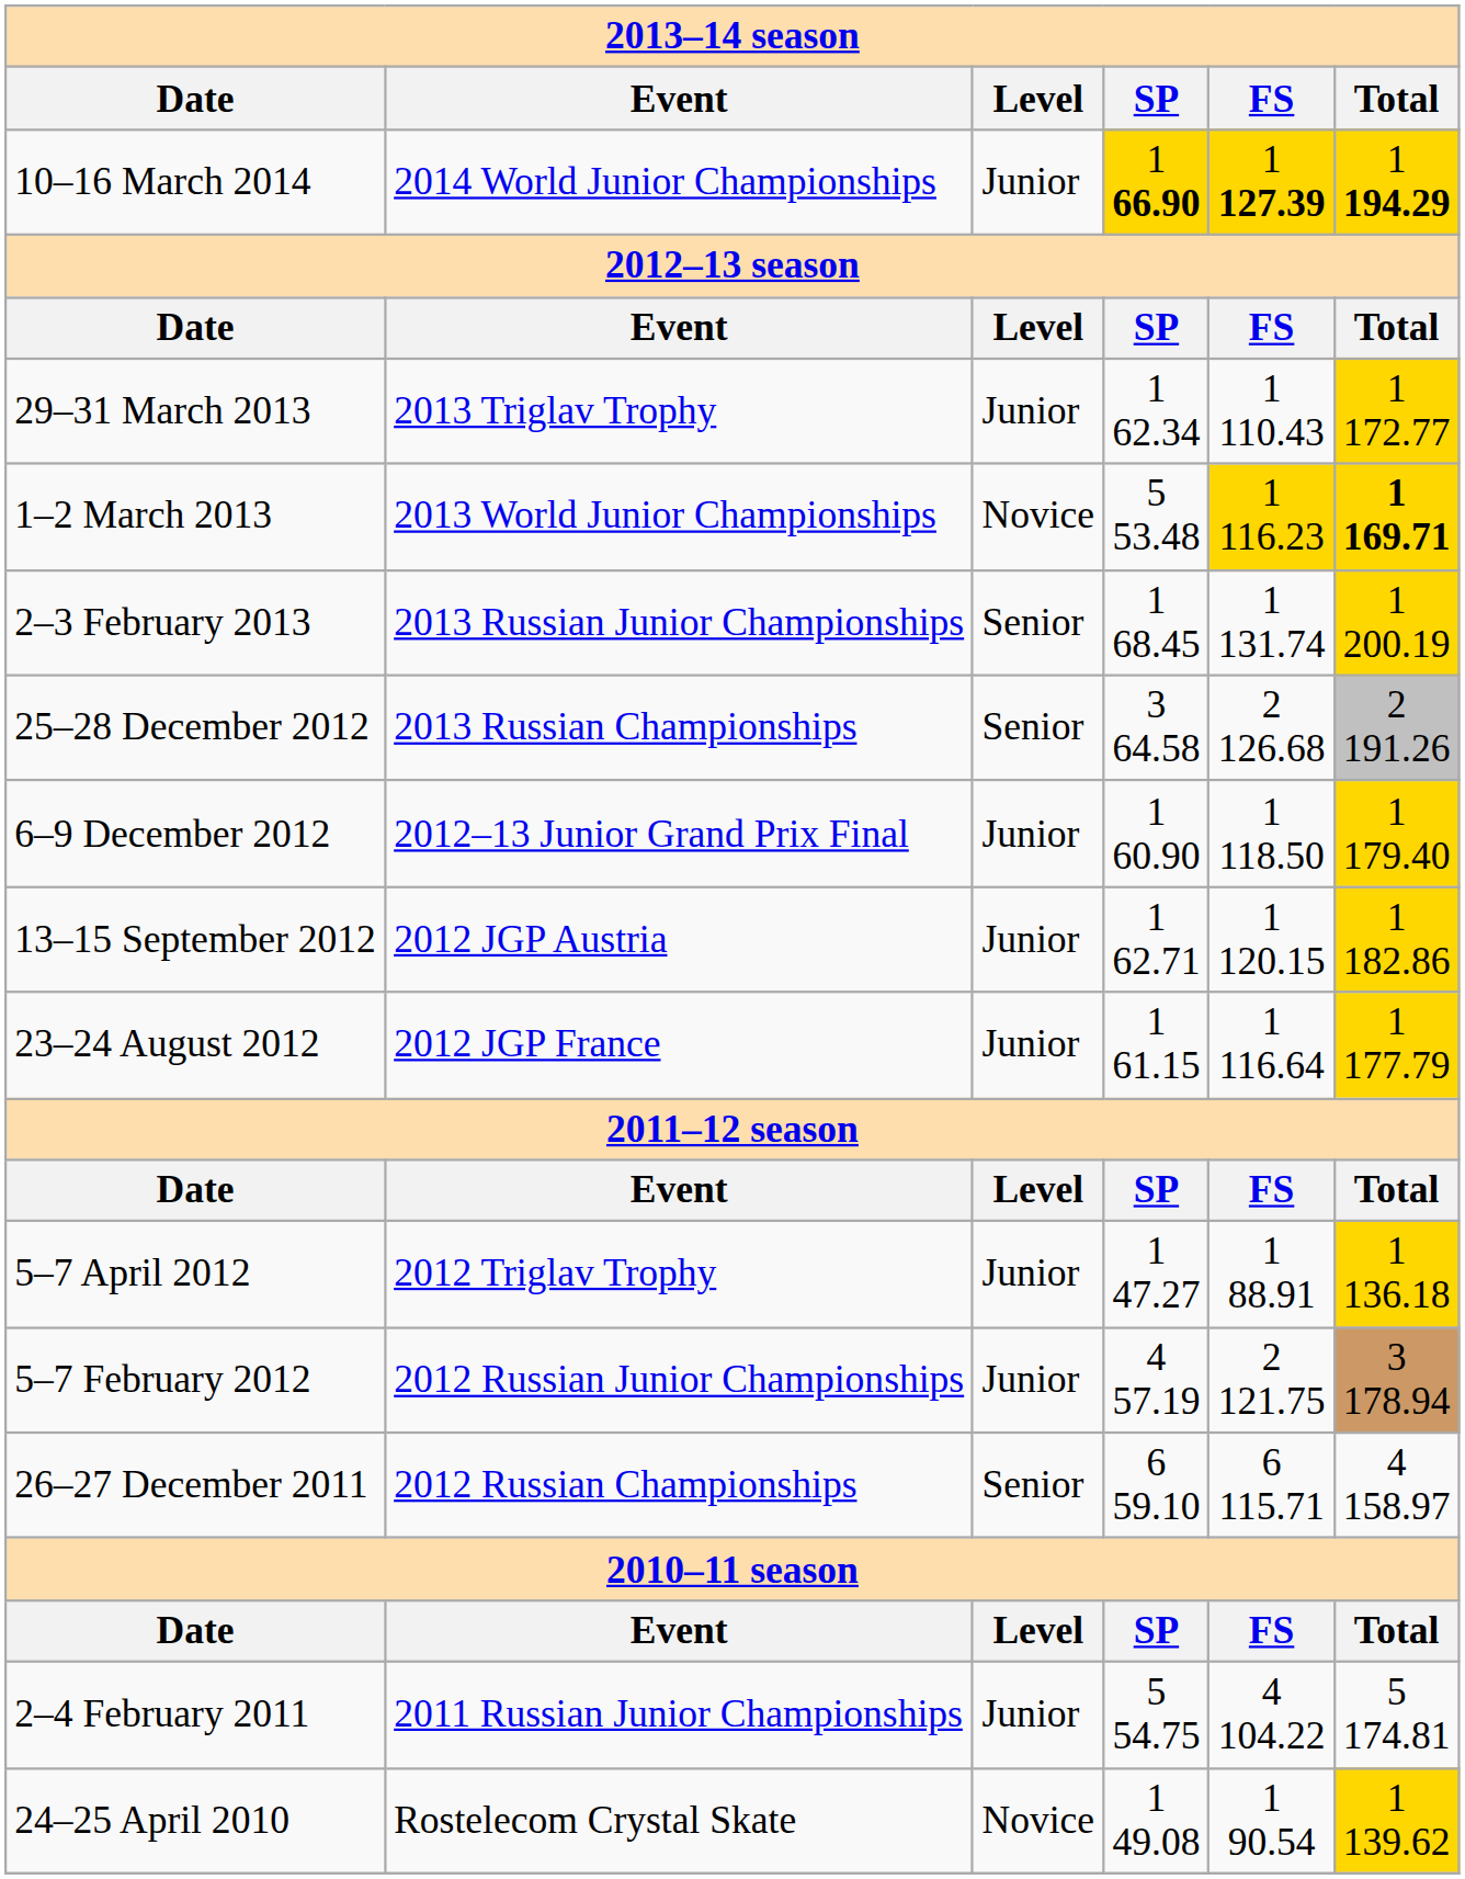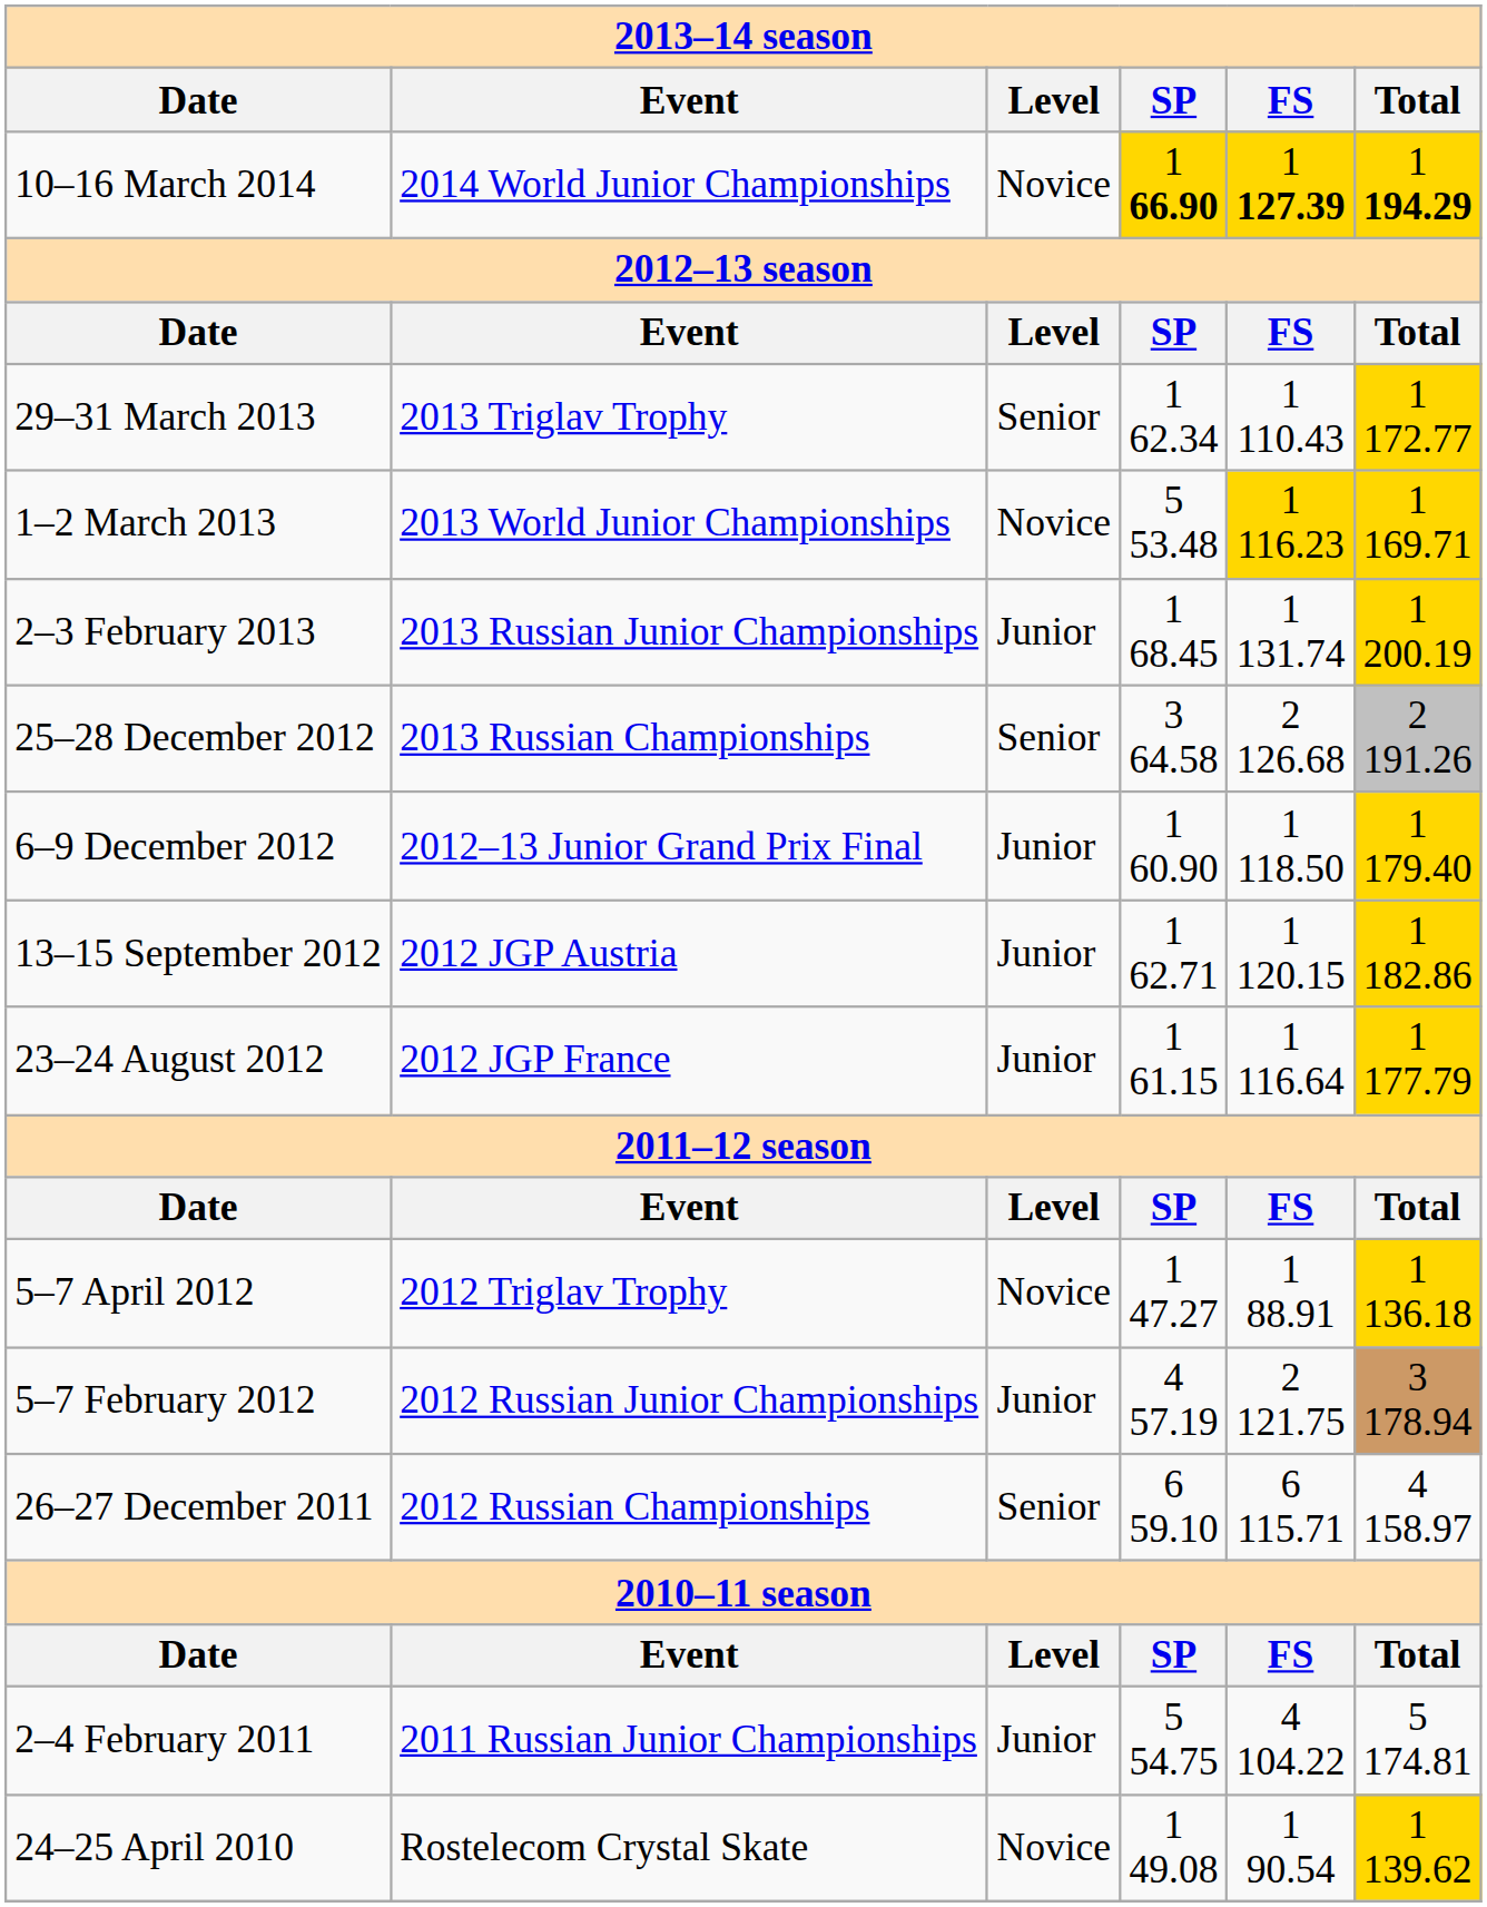 <table class="wikitable">
 <tr>
 <th style="background-color: #ffdead;" colspan=7 align=center><a href='#'>2013–14 season</a></th>
 </tr>
 <tr>
 <th>Date</th>
 <th>Event</th>
 <th>Level</th>
 <th><a href='#'>SP</a></th>
 <th><a href='#'>FS</a></th>
 <th>Total</th>
 </tr>
 <tr>
 <td>10–16 March 2014</td>
 <td><a href='#'>2014 World Junior Championships</a></td>
-<td>Junior</td>
+<td>Novice</td>
 <td align=center bgcolor=gold>1 <br> <strong>66.90</strong></td>
 <td align=center bgcolor=gold>1 <br> <strong>127.39</strong></td>
 <td align=center bgcolor=gold>1 <br> <strong>194.29</strong></td>
 </tr>
 <tr>
 <th style="background-color: #ffdead;" colspan=7 align=center><a href='#'>2012–13 season</a></th>
 </tr>
 <tr>
 <th>Date</th>
 <th>Event</th>
 <th>Level</th>
 <th><a href='#'>SP</a></th>
 <th><a href='#'>FS</a></th>
 <th>Total</th>
 </tr>
 <tr>
 <td>29–31 March 2013</td>
 <td><a href='#'>2013 Triglav Trophy</a></td>
-<td>Junior</td>
+<td>Senior</td>
 <td align=center>1 <br> 62.34</td>
 <td align=center>1 <br> 110.43</td>
 <td align=center bgcolor=gold>1 <br> 172.77</td>
 </tr>
 <tr>
 <td>1–2 March 2013</td>
 <td><a href='#'>2013 World Junior Championships</a></td>
 <td>Novice</td>
 <td align=center>5 <br> 53.48</td>
 <td align=center bgcolor=gold>1 <br> 116.23</td>
-<td align=center bgcolor=gold><strong>1 <br> 169.71</strong></td>
+<td align=center bgcolor=gold>1 <br> 169.71</td>
 </tr>
 <tr>
 <td>2–3 February 2013</td>
 <td><a href='#'>2013 Russian Junior Championships</a></td>
-<td>Senior</td>
+<td>Junior</td>
 <td align=center>1 <br> 68.45</td>
 <td align=center>1 <br> 131.74</td>
 <td align=center bgcolor=gold>1 <br> 200.19</td>
 </tr>
 <tr>
 <td>25–28 December 2012</td>
 <td><a href='#'>2013 Russian Championships</a></td>
 <td>Senior</td>
 <td align=center>3 <br> 64.58</td>
 <td align=center>2 <br> 126.68</td>
 <td align=center bgcolor=silver>2 <br> 191.26</td>
 </tr>
 <tr>
 <td>6–9 December 2012</td>
 <td><a href='#'>2012–13 Junior Grand Prix Final</a></td>
 <td>Junior</td>
 <td align=center>1 <br> 60.90</td>
 <td align=center>1 <br> 118.50</td>
 <td align=center bgcolor=gold>1 <br> 179.40</td>
 </tr>
 <tr>
 <td>13–15 September 2012</td>
 <td><a href='#'>2012 JGP Austria</a></td>
 <td>Junior</td>
 <td align=center>1 <br> 62.71</td>
 <td align=center>1 <br> 120.15</td>
 <td align=center bgcolor=gold>1 <br> 182.86</td>
 </tr>
 <tr>
 <td>23–24 August 2012</td>
 <td><a href='#'>2012 JGP France</a></td>
 <td>Junior</td>
 <td align=center>1 <br> 61.15</td>
 <td align=center>1 <br> 116.64</td>
 <td align=center bgcolor=gold>1 <br> 177.79</td>
 </tr>
 <tr>
 <th style="background-color: #ffdead;" colspan=7 align=center><a href='#'>2011–12 season</a></th>
 </tr>
 <tr>
 <th>Date</th>
 <th>Event</th>
 <th>Level</th>
 <th><a href='#'>SP</a></th>
 <th><a href='#'>FS</a></th>
 <th>Total</th>
 </tr>
 <tr>
 <td>5–7 April 2012</td>
 <td><a href='#'>2012 Triglav Trophy</a></td>
-<td>Junior</td>
+<td>Novice</td>
 <td align=center>1 <br> 47.27</td>
 <td align=center>1 <br> 88.91</td>
 <td align=center bgcolor=gold>1 <br> 136.18</td>
 </tr>
 <tr>
 <td>5–7 February 2012</td>
 <td><a href='#'>2012 Russian Junior Championships</a></td>
 <td>Junior</td>
 <td align=center>4 <br> 57.19</td>
 <td align=center>2 <br> 121.75</td>
 <td align=center bgcolor=cc9966>3 <br> 178.94</td>
 </tr>
 <tr>
 <td>26–27 December 2011</td>
 <td><a href='#'>2012 Russian Championships</a></td>
 <td>Senior</td>
 <td align=center>6 <br> 59.10</td>
 <td align=center>6 <br> 115.71</td>
 <td align=center>4 <br> 158.97</td>
 </tr>
 <tr>
 <th style="background-color: #ffdead;" colspan=7 align=center><a href='#'>2010–11 season</a></th>
 </tr>
 <tr>
 <th>Date</th>
 <th>Event</th>
 <th>Level</th>
 <th><a href='#'>SP</a></th>
 <th><a href='#'>FS</a></th>
 <th>Total</th>
 </tr>
 <tr>
 <td>2–4 February 2011</td>
 <td><a href='#'>2011 Russian Junior Championships</a></td>
 <td>Junior</td>
 <td align=center>5 <br> 54.75</td>
 <td align=center>4 <br> 104.22</td>
 <td align=center>5 <br> 174.81</td>
 </tr>
 <tr>
 <td>24–25 April 2010</td>
 <td>Rostelecom Crystal Skate</td>
 <td>Novice</td>
 <td align=center>1 <br> 49.08</td>
 <td align=center>1 <br> 90.54</td>
 <td align=center bgcolor=gold>1 <br> 139.62</td>
 </tr>
 <tr>
 </tr>
 </table>
